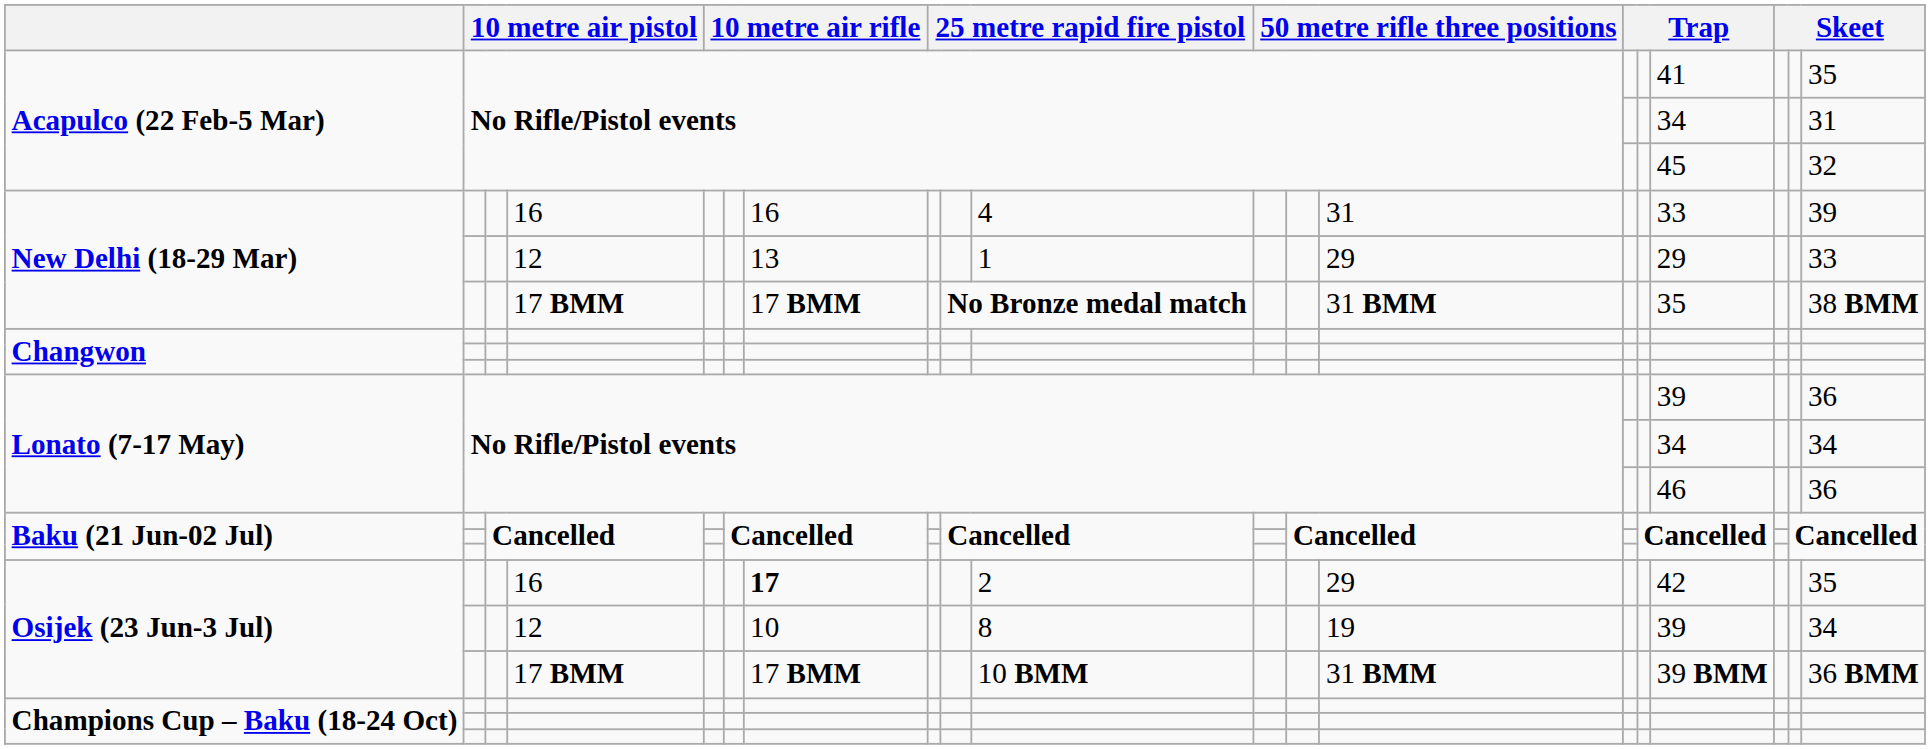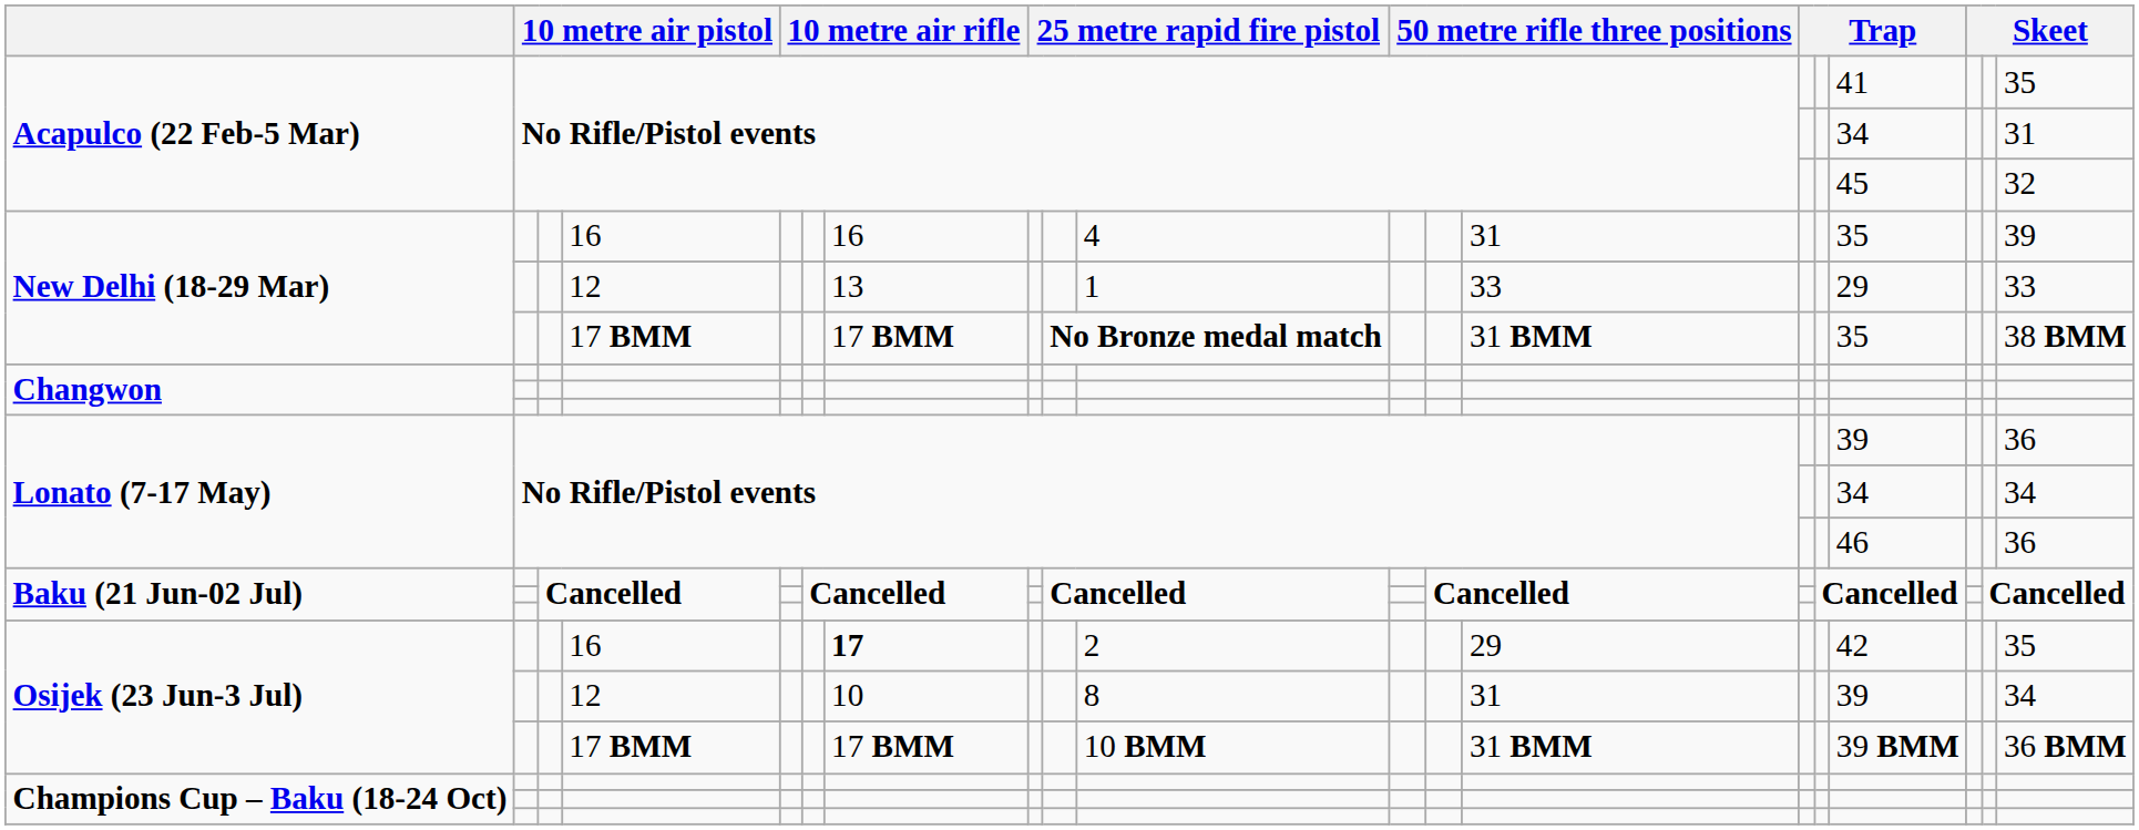 <table class="wikitable">
 <tr>
 <th></th>
 <th colspan="3"><a href='#'>10 metre air pistol</a></th>
 <th colspan="3"><a href='#'>10 metre air rifle</a></th>
 <th colspan="3"><a href='#'>25 metre rapid fire pistol</a></th>
 <th colspan="3"><a href='#'>50 metre rifle three positions</a></th>
 <th colspan="3"><a href='#'>Trap</a></th>
 <th colspan="3"><a href='#'>Skeet</a></th>
 </tr>
 <tr>
 <td rowspan="3"><strong><a href='#'>Acapulco</a> </strong> <strong>(22 Feb-5 Mar)</strong></td>
 <td colspan="12" rowspan="3"><strong>No Rifle/Pistol events</strong></td>
 <td></td>
 <td></td>
 <td>41</td>
 <td></td>
 <td></td>
 <td>35</td>
 </tr>
 <tr>
 <td></td>
 <td></td>
 <td>34</td>
 <td></td>
 <td></td>
 <td>31</td>
 </tr>
 <tr>
 <td></td>
 <td></td>
 <td>45</td>
 <td></td>
 <td></td>
 <td>32</td>
 </tr>
 <tr>
 <td rowspan="3"><strong><a href='#'>New Delhi</a></strong> <strong> (18-29 Mar)</strong></td>
 <td></td>
 <td></td>
 <td>16</td>
 <td></td>
 <td></td>
 <td>16</td>
 <td></td>
 <td></td>
 <td>4</td>
 <td></td>
 <td></td>
 <td>31</td>
 <td></td>
 <td></td>
-<td>33</td>
+<td>35</td>
 <td></td>
 <td></td>
 <td>39</td>
 </tr>
 <tr>
 <td></td>
 <td></td>
 <td>12</td>
 <td></td>
 <td></td>
 <td>13</td>
 <td></td>
 <td></td>
 <td>1</td>
 <td></td>
 <td></td>
-<td>29</td>
+<td>33</td>
 <td></td>
 <td></td>
 <td>29</td>
 <td></td>
 <td></td>
 <td>33</td>
 </tr>
 <tr>
 <td></td>
 <td></td>
 <td>17 <strong>BMM</strong></td>
 <td></td>
 <td></td>
 <td>17 <strong>BMM</strong></td>
 <td></td>
 <td colspan="2"><strong>No Bronze medal match</strong></td>
 <td></td>
 <td></td>
 <td>31 <strong>BMM</strong></td>
 <td></td>
 <td></td>
 <td>35</td>
 <td></td>
 <td></td>
 <td>38 <strong>BMM</strong></td>
 </tr>
 <tr>
 <td rowspan="3"><strong><a href='#'>Changwon</a></strong> <strong></strong></td>
 <td></td>
 <td></td>
 <td></td>
 <td></td>
 <td></td>
 <td></td>
 <td></td>
 <td></td>
 <td></td>
 <td></td>
 <td></td>
 <td></td>
 <td></td>
 <td></td>
 <td></td>
 <td></td>
 <td></td>
 <td></td>
 </tr>
 <tr>
 <td></td>
 <td></td>
 <td></td>
 <td></td>
 <td></td>
 <td></td>
 <td></td>
 <td></td>
 <td></td>
 <td></td>
 <td></td>
 <td></td>
 <td></td>
 <td></td>
 <td></td>
 <td></td>
 <td></td>
 <td></td>
 </tr>
 <tr>
 <td></td>
 <td></td>
 <td></td>
 <td></td>
 <td></td>
 <td></td>
 <td></td>
 <td></td>
 <td></td>
 <td></td>
 <td></td>
 <td></td>
 <td></td>
 <td></td>
 <td></td>
 <td></td>
 <td></td>
 <td></td>
 </tr>
 <tr>
 <td rowspan="3"><strong><a href='#'>Lonato</a></strong> <strong> (7-17 May)</strong></td>
 <td colspan="12" rowspan="3"><strong>No Rifle/Pistol events</strong></td>
 <td></td>
 <td></td>
 <td>39</td>
 <td></td>
 <td></td>
 <td>36</td>
 </tr>
 <tr>
 <td></td>
 <td></td>
 <td>34</td>
 <td></td>
 <td></td>
 <td>34</td>
 </tr>
 <tr>
 <td></td>
 <td></td>
 <td>46</td>
 <td></td>
 <td></td>
 <td>36</td>
 </tr>
 <tr>
 <td rowspan="3"><strong><a href='#'>Baku</a>  (21 Jun-02 Jul)</strong></td>
 <td></td>
 <td colspan="2" rowspan="3"><strong>Cancelled</strong></td>
 <td></td>
 <td colspan="2" rowspan="3"><strong>Cancelled</strong></td>
 <td></td>
 <td colspan="2" rowspan="3"><strong>Cancelled</strong></td>
 <td></td>
 <td colspan="2" rowspan="3"><strong>Cancelled</strong></td>
 <td></td>
 <td colspan="2" rowspan="3"><strong>Cancelled</strong></td>
 <td></td>
 <td colspan="2" rowspan="3"><strong>Cancelled</strong></td>
 </tr>
 <tr>
 <td></td>
 <td></td>
 <td></td>
 <td></td>
 <td></td>
 <td></td>
 </tr>
 <tr>
 <td></td>
 <td></td>
 <td></td>
 <td></td>
 <td></td>
 <td></td>
 </tr>
 <tr>
 <td rowspan="3"><strong><a href='#'>Osijek</a>  (23 Jun-3 Jul) </strong></td>
 <td></td>
 <td></td>
 <td>16</td>
 <td></td>
 <td></td>
 <td><strong>17</strong></td>
 <td></td>
 <td></td>
 <td>2</td>
 <td></td>
 <td></td>
 <td>29</td>
 <td></td>
 <td></td>
 <td>42</td>
 <td></td>
 <td></td>
 <td>35</td>
 </tr>
 <tr>
 <td></td>
 <td></td>
 <td>12</td>
 <td></td>
 <td></td>
 <td>10</td>
 <td></td>
 <td></td>
 <td>8</td>
 <td></td>
 <td></td>
-<td>19</td>
+<td>31</td>
 <td></td>
 <td></td>
 <td>39</td>
 <td></td>
 <td></td>
 <td>34</td>
 </tr>
 <tr>
 <td></td>
 <td></td>
 <td>17 <strong>BMM</strong></td>
 <td></td>
 <td></td>
 <td>17 <strong>BMM</strong></td>
 <td></td>
 <td></td>
 <td>10 <strong>BMM</strong></td>
 <td></td>
 <td></td>
 <td>31 <strong>BMM</strong></td>
 <td></td>
 <td></td>
 <td>39 <strong>BMM</strong></td>
 <td></td>
 <td></td>
 <td>36 <strong>BMM</strong></td>
 </tr>
 <tr>
 <td rowspan="3"><strong>Champions Cup – <a href='#'>Baku</a>  (18-24 Oct)</strong></td>
 <td></td>
 <td></td>
 <td></td>
 <td></td>
 <td></td>
 <td></td>
 <td></td>
 <td></td>
 <td></td>
 <td></td>
 <td></td>
 <td></td>
 <td></td>
 <td></td>
 <td></td>
 <td></td>
 <td></td>
 <td></td>
 </tr>
 <tr>
 <td></td>
 <td></td>
 <td></td>
 <td></td>
 <td></td>
 <td></td>
 <td></td>
 <td></td>
 <td></td>
 <td></td>
 <td></td>
 <td></td>
 <td></td>
 <td></td>
 <td></td>
 <td></td>
 <td></td>
 <td></td>
 </tr>
 <tr>
 <td></td>
 <td></td>
 <td></td>
 <td></td>
 <td></td>
 <td></td>
 <td></td>
 <td></td>
 <td></td>
 <td></td>
 <td></td>
 <td></td>
 <td></td>
 <td></td>
 <td></td>
 <td></td>
 <td></td>
 <td></td>
 </tr>
 </table>
